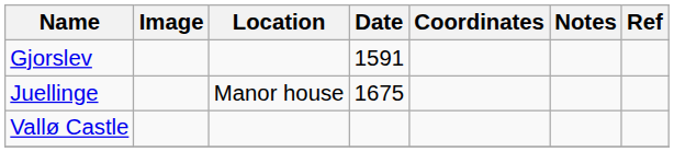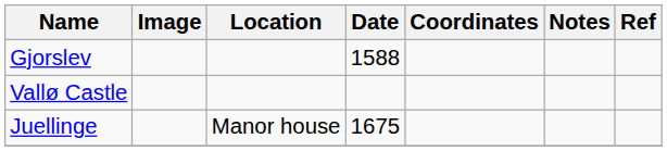 <table class="wikitable sortable">
 <tr>
 <th>Name</th>
 <th>Image</th>
 <th>Location</th>
 <th>Date</th>
 <th>Coordinates</th>
 <th>Notes</th>
 <th>Ref</th>
 </tr>
 <tr>
 <td><a href='#'>Gjorslev</a></td>
 <td></td>
 <td></td>
-<td>1591</td>
+<td>1588</td>
+<td></td>
+<td></td>
+<td></td>
+</tr>
+<tr>
+<td><a href='#'>Vallø Castle</a></td>
+<td></td>
+<td></td>
+<td></td>
 <td></td>
 <td></td>
 <td></td>
 </tr>
 <tr>
 <td><a href='#'>Juellinge</a></td>
 <td></td>
 <td>Manor house</td>
 <td>1675</td>
 <td></td>
 <td></td>
 <td></td>
 </tr>
 <tr>
-<td><a href='#'>Vallø Castle</a></td>
-<td></td>
-<td></td>
-<td></td>
-<td></td>
-<td></td>
-<td></td>
-</tr>
-<tr>
 </tr>
 </table>
